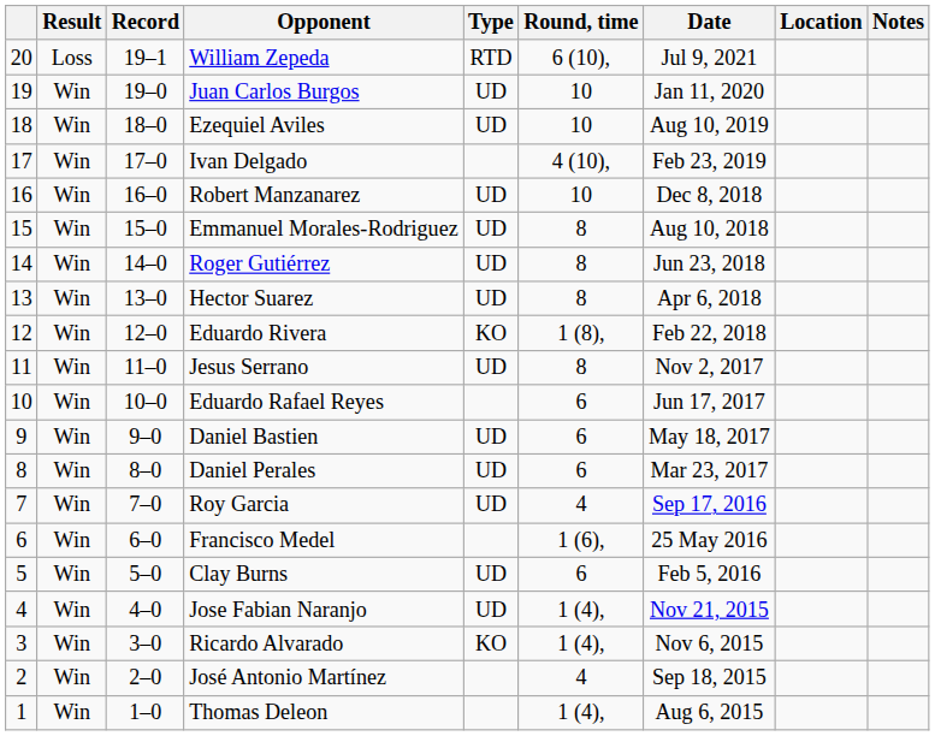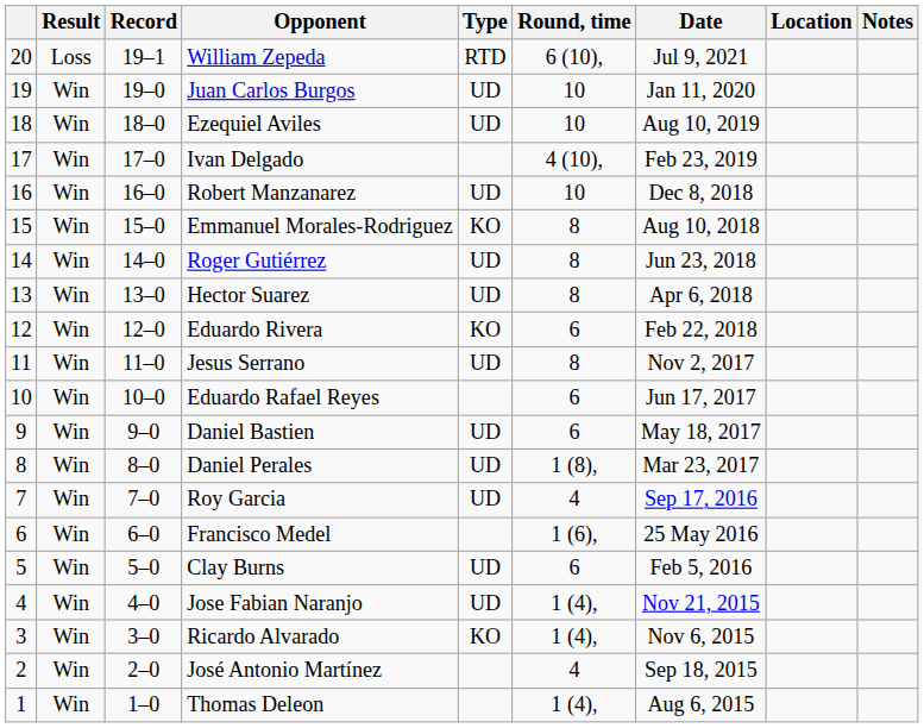 <table class="wikitable" style="text-align:center">
 <tr>
 <th></th>
 <th>Result</th>
 <th>Record</th>
 <th>Opponent</th>
 <th>Type</th>
 <th>Round, time</th>
 <th>Date</th>
 <th>Location</th>
 <th>Notes</th>
 </tr>
 <tr>
 <td>20</td>
 <td>Loss</td>
 <td>19–1</td>
 <td align=left> <a href='#'>William Zepeda</a></td>
 <td>RTD</td>
 <td>6 (10), </td>
 <td>Jul 9, 2021</td>
 <td align=left> </td>
 <td align=left></td>
 </tr>
 <tr>
 <td>19</td>
 <td>Win</td>
 <td>19–0</td>
 <td align=left> <a href='#'>Juan Carlos Burgos</a></td>
 <td>UD</td>
 <td>10</td>
 <td>Jan 11, 2020</td>
 <td align=left> </td>
 <td align=left></td>
 </tr>
 <tr>
 <td>18</td>
 <td>Win</td>
 <td>18–0</td>
 <td align=left> Ezequiel Aviles</td>
 <td>UD</td>
 <td>10</td>
 <td>Aug 10, 2019</td>
 <td align=left> </td>
 <td align=left></td>
 </tr>
 <tr>
 <td>17</td>
 <td>Win</td>
 <td>17–0</td>
 <td align=left> Ivan Delgado</td>
 <td></td>
 <td>4 (10), </td>
 <td>Feb 23, 2019</td>
 <td align=left> </td>
 <td align=left></td>
 </tr>
 <tr>
 <td>16</td>
 <td>Win</td>
 <td>16–0</td>
 <td align=left> Robert Manzanarez</td>
 <td>UD</td>
 <td>10</td>
 <td>Dec 8, 2018</td>
 <td align=left> </td>
 <td></td>
 </tr>
 <tr>
 <td>15</td>
 <td>Win</td>
 <td>15–0</td>
 <td align=left> Emmanuel Morales-Rodriguez</td>
-<td>UD</td>
+<td>KO</td>
 <td>8</td>
 <td>Aug 10, 2018</td>
 <td align=left> </td>
 <td></td>
 </tr>
 <tr>
 <td>14</td>
 <td>Win</td>
 <td>14–0</td>
 <td align=left> <a href='#'>Roger Gutiérrez</a></td>
 <td>UD</td>
 <td>8</td>
 <td>Jun 23, 2018</td>
 <td align=left> </td>
 <td></td>
 </tr>
 <tr>
 <td>13</td>
 <td>Win</td>
 <td>13–0</td>
 <td align=left> Hector Suarez</td>
 <td>UD</td>
 <td>8</td>
 <td>Apr 6, 2018</td>
 <td align=left> </td>
 <td></td>
 </tr>
 <tr>
 <td>12</td>
 <td>Win</td>
 <td>12–0</td>
 <td align=left> Eduardo Rivera</td>
 <td>KO</td>
-<td>1 (8), </td>
+<td>6</td>
 <td>Feb 22, 2018</td>
 <td align=left> </td>
 <td></td>
 </tr>
 <tr>
 <td>11</td>
 <td>Win</td>
 <td>11–0</td>
 <td align=left> Jesus Serrano</td>
 <td>UD</td>
 <td>8</td>
 <td>Nov 2, 2017</td>
 <td align=left> </td>
 <td></td>
 </tr>
 <tr>
 <td>10</td>
 <td>Win</td>
 <td>10–0</td>
 <td align=left> Eduardo Rafael Reyes</td>
 <td></td>
 <td>6</td>
 <td>Jun 17, 2017</td>
 <td align=left> </td>
 <td></td>
 </tr>
 <tr>
 <td>9</td>
 <td>Win</td>
 <td>9–0</td>
 <td align=left> Daniel Bastien</td>
 <td>UD</td>
 <td>6</td>
 <td>May 18, 2017</td>
 <td align=left> </td>
 <td></td>
 </tr>
 <tr>
 <td>8</td>
 <td>Win</td>
 <td>8–0</td>
 <td align=left> Daniel Perales</td>
 <td>UD</td>
-<td>6</td>
+<td>1 (8), </td>
 <td>Mar 23, 2017</td>
 <td align=left> </td>
 <td></td>
 </tr>
 <tr>
 <td>7</td>
 <td>Win</td>
 <td>7–0</td>
 <td align=left> Roy Garcia</td>
 <td>UD</td>
 <td>4</td>
 <td><a href='#'>Sep 17, 2016</a></td>
 <td align=left> </td>
 <td></td>
 </tr>
 <tr>
 <td>6</td>
 <td>Win</td>
 <td>6–0</td>
 <td align=left> Francisco Medel</td>
 <td></td>
 <td>1 (6), </td>
 <td>25 May 2016</td>
 <td align=left> </td>
 <td></td>
 </tr>
 <tr>
 <td>5</td>
 <td>Win</td>
 <td>5–0</td>
 <td align=left> Clay Burns</td>
 <td>UD</td>
 <td>6</td>
 <td>Feb 5, 2016</td>
 <td align=left> </td>
 <td></td>
 </tr>
 <tr>
 <td>4</td>
 <td>Win</td>
 <td>4–0</td>
 <td align=left> Jose Fabian Naranjo</td>
 <td>UD</td>
 <td>1 (4), </td>
 <td><a href='#'>Nov 21, 2015</a></td>
 <td align=left> </td>
 <td></td>
 </tr>
 <tr>
 <td>3</td>
 <td>Win</td>
 <td>3–0</td>
 <td align=left> Ricardo Alvarado</td>
 <td>KO</td>
 <td>1 (4), </td>
 <td>Nov 6, 2015</td>
 <td align=left> </td>
 <td></td>
 </tr>
 <tr>
 <td>2</td>
 <td>Win</td>
 <td>2–0</td>
 <td align=left> José Antonio Martínez</td>
 <td></td>
 <td>4</td>
 <td>Sep 18, 2015</td>
 <td align=left> </td>
 <td></td>
 </tr>
 <tr>
 <td>1</td>
 <td>Win</td>
 <td>1–0</td>
 <td align=left> Thomas Deleon</td>
 <td></td>
 <td>1 (4), </td>
 <td>Aug 6, 2015</td>
 <td align=left> </td>
 <td></td>
 </tr>
 </table>
